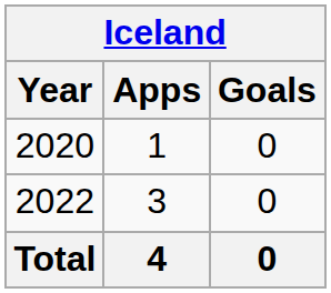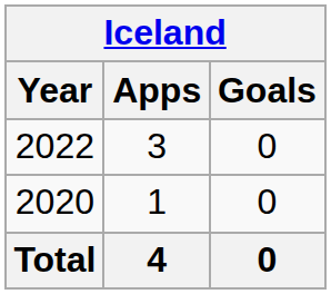 <table class="wikitable" style="text-align:center">
 <tr>
 <th colspan=3><a href='#'>Iceland</a></th>
 </tr>
 <tr>
 <th>Year</th>
 <th>Apps</th>
 <th>Goals</th>
 </tr>
 <tr>
-<td>2020</td>
-<td>1</td>
+<td>2022</td>
+<td>3</td>
 <td>0</td>
 </tr>
 <tr>
-<td>2022</td>
-<td>3</td>
+<td>2020</td>
+<td>1</td>
 <td>0</td>
 </tr>
 <tr>
 <th>Total</th>
 <th>4</th>
 <th>0</th>
 </tr>
 </table>
